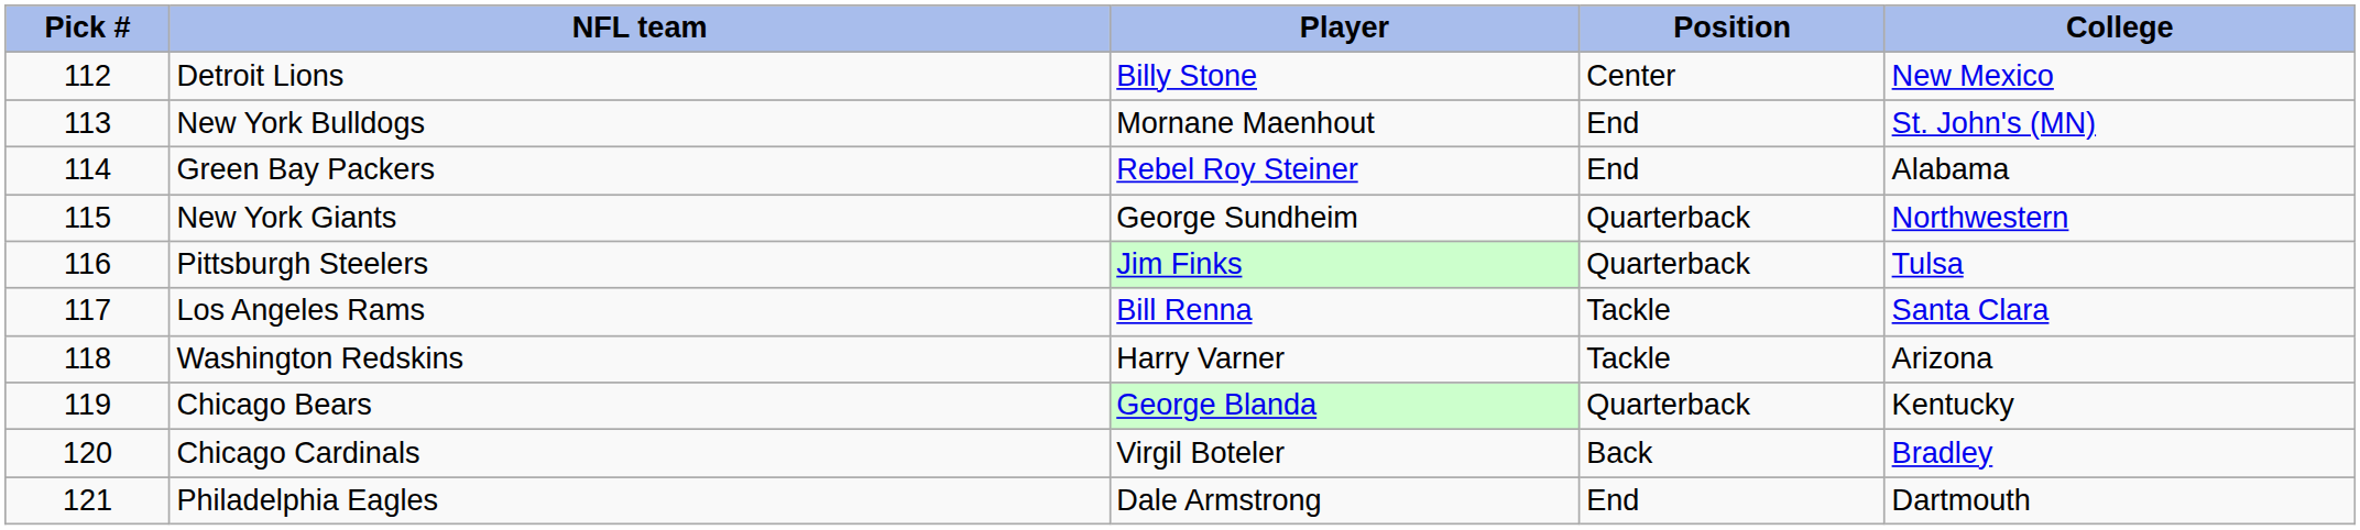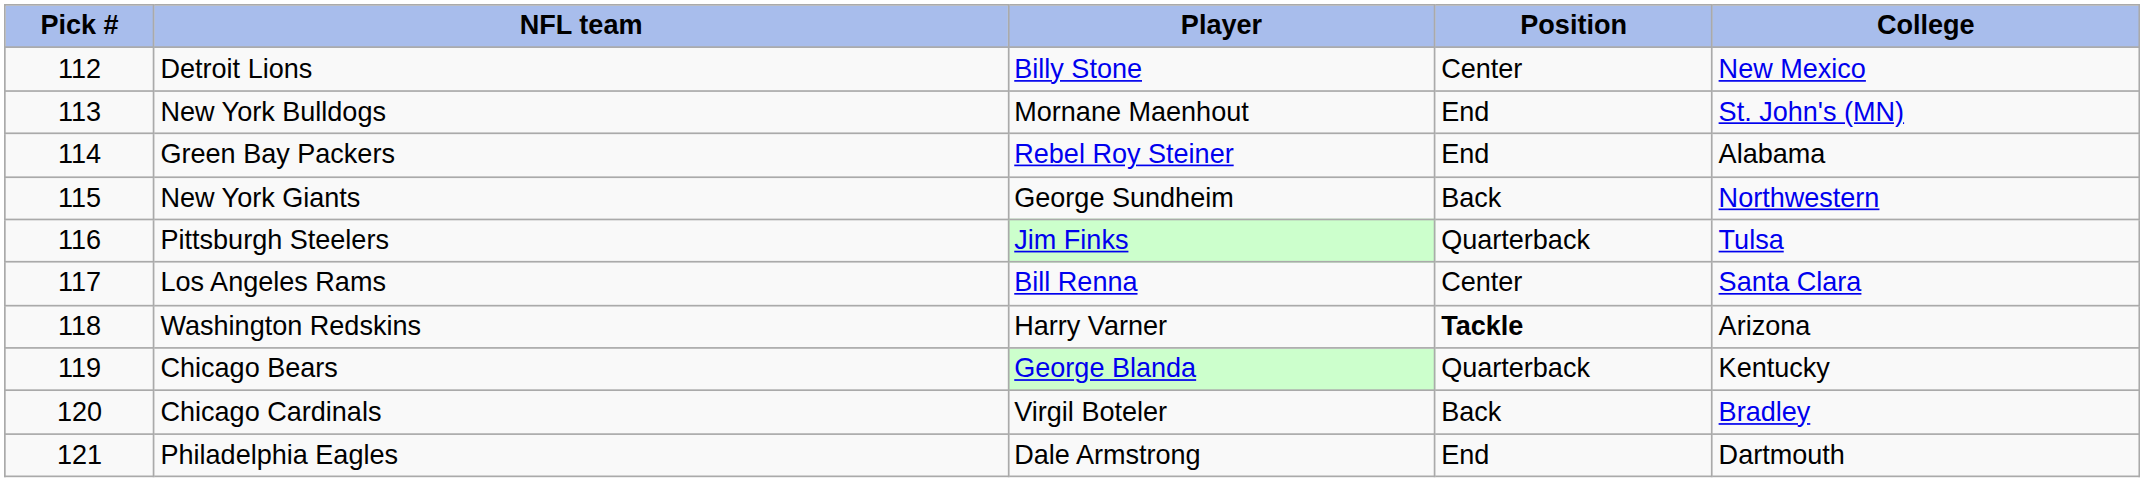 <table class="wikitable sortable sortable" style="width: 100%">
 <tr>
 <th style="background:#A8BDEC;" width=7%>Pick #</th>
 <th width=40% style="background:#A8BDEC;">NFL team</th>
 <th width=20% style="background:#A8BDEC;">Player</th>
 <th width=13% style="background:#A8BDEC;">Position</th>
 <th style="background:#A8BDEC;">College</th>
 </tr>
 <tr>
 <td align=center>112</td>
 <td>Detroit Lions</td>
 <td><a href='#'>Billy Stone</a></td>
 <td>Center</td>
 <td><a href='#'>New Mexico</a></td>
 </tr>
 <tr>
 <td align=center>113</td>
 <td>New York Bulldogs</td>
 <td>Mornane Maenhout</td>
 <td>End</td>
 <td><a href='#'>St. John's (MN)</a></td>
 </tr>
 <tr>
 <td align=center>114</td>
 <td>Green Bay Packers</td>
 <td><a href='#'>Rebel Roy Steiner</a></td>
 <td>End</td>
 <td>Alabama</td>
 </tr>
 <tr>
 <td align=center>115</td>
 <td>New York Giants</td>
 <td>George Sundheim</td>
-<td>Quarterback</td>
+<td>Back</td>
 <td><a href='#'>Northwestern</a></td>
 </tr>
 <tr>
 <td align=center>116</td>
 <td>Pittsburgh Steelers</td>
 <td bgcolor="#ccffcc"><a href='#'>Jim Finks</a></td>
 <td>Quarterback</td>
 <td><a href='#'>Tulsa</a></td>
 </tr>
 <tr>
 <td align=center>117</td>
 <td>Los Angeles Rams</td>
 <td><a href='#'>Bill Renna</a></td>
-<td>Tackle</td>
+<td>Center</td>
 <td><a href='#'>Santa Clara</a></td>
 </tr>
 <tr>
 <td align=center>118</td>
 <td>Washington Redskins</td>
 <td>Harry Varner</td>
-<td>Tackle</td>
+<td><strong>Tackle</strong></td>
 <td>Arizona</td>
 </tr>
 <tr>
 <td align=center>119</td>
 <td>Chicago Bears</td>
 <td bgcolor="#ccffcc"><a href='#'>George Blanda</a></td>
 <td>Quarterback</td>
 <td>Kentucky</td>
 </tr>
 <tr>
 <td align=center>120</td>
 <td>Chicago Cardinals</td>
 <td>Virgil Boteler</td>
 <td>Back</td>
 <td><a href='#'>Bradley</a></td>
 </tr>
 <tr>
 <td align=center>121</td>
 <td>Philadelphia Eagles</td>
 <td>Dale Armstrong</td>
 <td>End</td>
 <td>Dartmouth</td>
 </tr>
 </table>
